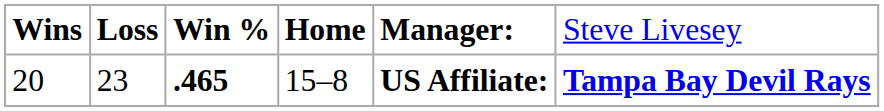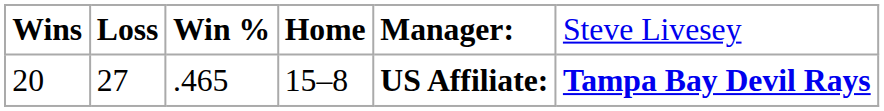 <table class="wikitable">
 <tr bgcolor="#FFFFFF">
 <td><strong>Wins</strong></td>
 <td><strong>Loss</strong></td>
 <td><strong>Win %</strong></td>
 <td><strong>Home</strong></td>
 <td><strong>Manager:</strong></td>
 <td><a href='#'>Steve Livesey</a></td>
 </tr>
 <tr bgcolor="#FFFFFF">
 <td>20</td>
-<td>23</td>
-<td><strong>.465</strong></td>
+<td>27</td>
+<td>.465</td>
 <td>15–8</td>
 <td><strong>US Affiliate:</strong></td>
 <td><strong><a href='#'>Tampa Bay Devil Rays</a></strong></td>
 </tr>
 </table>
